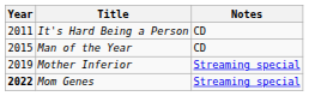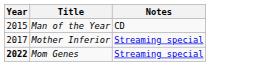 <table class="wikitable sortable">
 <tr>
 <th>Year</th>
 <th>Title</th>
 <th class="unsortable">Notes</th>
 </tr>
 <tr>
-<td>2011</td>
-<td><em>It's Hard Being a Person</em></td>
-<td>CD</td>
-</tr>
-<tr>
 <td>2015</td>
 <td><em>Man of the Year</em></td>
 <td>CD</td>
 </tr>
 <tr>
-<td>2019</td>
+<td>2017</td>
 <td><em>Mother Inferior</em></td>
 <td><a href='#'>Streaming special</a></td>
 </tr>
 <tr>
 <td><strong>2022</strong></td>
 <td><em>Mom Genes</em></td>
 <td><a href='#'>Streaming special</a></td>
 </tr>
 </table>
